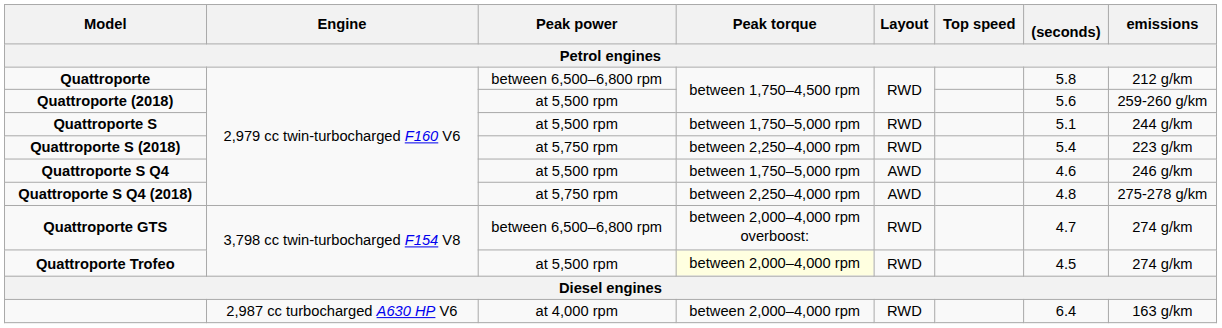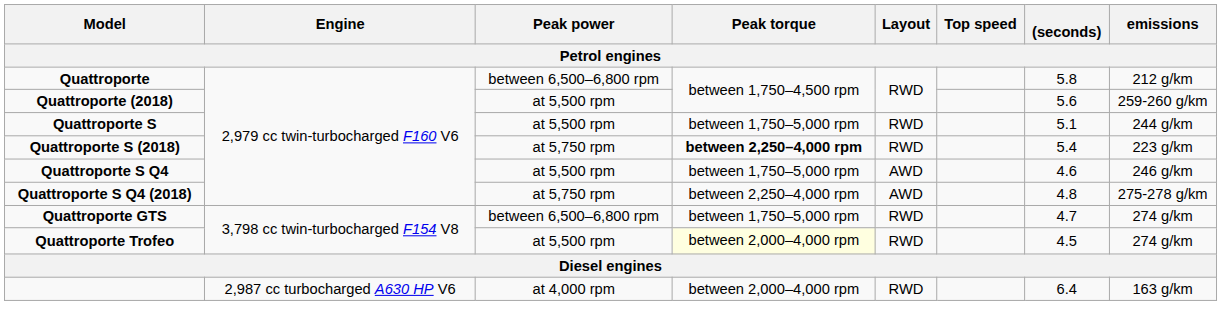 <table class="wikitable"  style="text-align:center; font-size:91%; width:95%;">
 <tr>
 <th>Model</th>
 <th>Engine</th>
 <th>Peak power</th>
 <th>Peak torque</th>
 <th>Layout</th>
 <th>Top speed</th>
 <th><br> (seconds)</th>
 <th> emissions</th>
 </tr>
 <tr>
 <th colspan=8>Petrol engines</th>
 </tr>
 <tr>
 <td><strong>Quattroporte</strong></td>
 <td rowspan = 6>2,979 cc twin-turbocharged <em><a href='#'>F160</a></em> V6</td>
 <td> between 6,500–6,800 rpm</td>
 <td rowspan = 2> between 1,750–4,500 rpm</td>
 <td rowspan = 2>RWD</td>
 <td></td>
 <td>5.8</td>
 <td>212 g/km</td>
 </tr>
 <tr>
 <td><strong>Quattroporte (2018)</strong></td>
 <td> at 5,500 rpm</td>
 <td></td>
 <td>5.6</td>
 <td>259-260 g/km</td>
 </tr>
 <tr>
 <td><strong>Quattroporte S</strong></td>
 <td> at 5,500 rpm</td>
 <td> between 1,750–5,000 rpm</td>
 <td>RWD</td>
 <td></td>
 <td>5.1</td>
 <td>244 g/km</td>
 </tr>
 <tr>
 <td><strong>Quattroporte S (2018)</strong></td>
 <td> at 5,750 rpm</td>
-<td> between 2,250–4,000 rpm</td>
+<td><strong> between 2,250–4,000 rpm</strong></td>
 <td>RWD</td>
 <td></td>
 <td>5.4</td>
 <td>223 g/km</td>
 </tr>
 <tr>
 <td><strong>Quattroporte S Q4</strong></td>
 <td> at 5,500 rpm</td>
 <td> between 1,750–5,000 rpm</td>
 <td>AWD</td>
 <td></td>
 <td>4.6</td>
 <td>246 g/km</td>
 </tr>
 <tr>
 <td><strong>Quattroporte S Q4 (2018)</strong></td>
 <td> at 5,750 rpm</td>
 <td> between 2,250–4,000 rpm</td>
 <td>AWD</td>
 <td></td>
 <td>4.8</td>
 <td>275-278 g/km</td>
 </tr>
 <tr>
 <td><strong>Quattroporte GTS</strong></td>
 <td rowspan = 2>3,798 cc twin-turbocharged <em><a href='#'>F154</a></em> V8</td>
 <td> between 6,500–6,800 rpm</td>
-<td style="line-height:1.3em;"> between 2,000–4,000 rpm<br><span>overboost: </span></td>
+<td> between 1,750–5,000 rpm</td>
 <td>RWD</td>
 <td></td>
 <td>4.7</td>
 <td>274 g/km</td>
 </tr>
 <tr>
 <td><strong>Quattroporte Trofeo</strong></td>
 <td> at 5,500 rpm</td>
 <td style="background: lightyellow; line-height:1.3em;"> between 2,000–4,000 rpm<br></td>
 <td>RWD</td>
 <td></td>
 <td>4.5</td>
 <td>274 g/km</td>
 </tr>
 <tr>
 <th colspan=8>Diesel engines</th>
 </tr>
 <tr>
 <td></td>
 <td>2,987 cc turbocharged <em><a href='#'>A630 HP</a></em> V6</td>
 <td> at 4,000 rpm</td>
 <td> between 2,000–4,000 rpm</td>
 <td>RWD</td>
 <td></td>
 <td>6.4</td>
 <td>163 g/km</td>
 </tr>
 </table>
